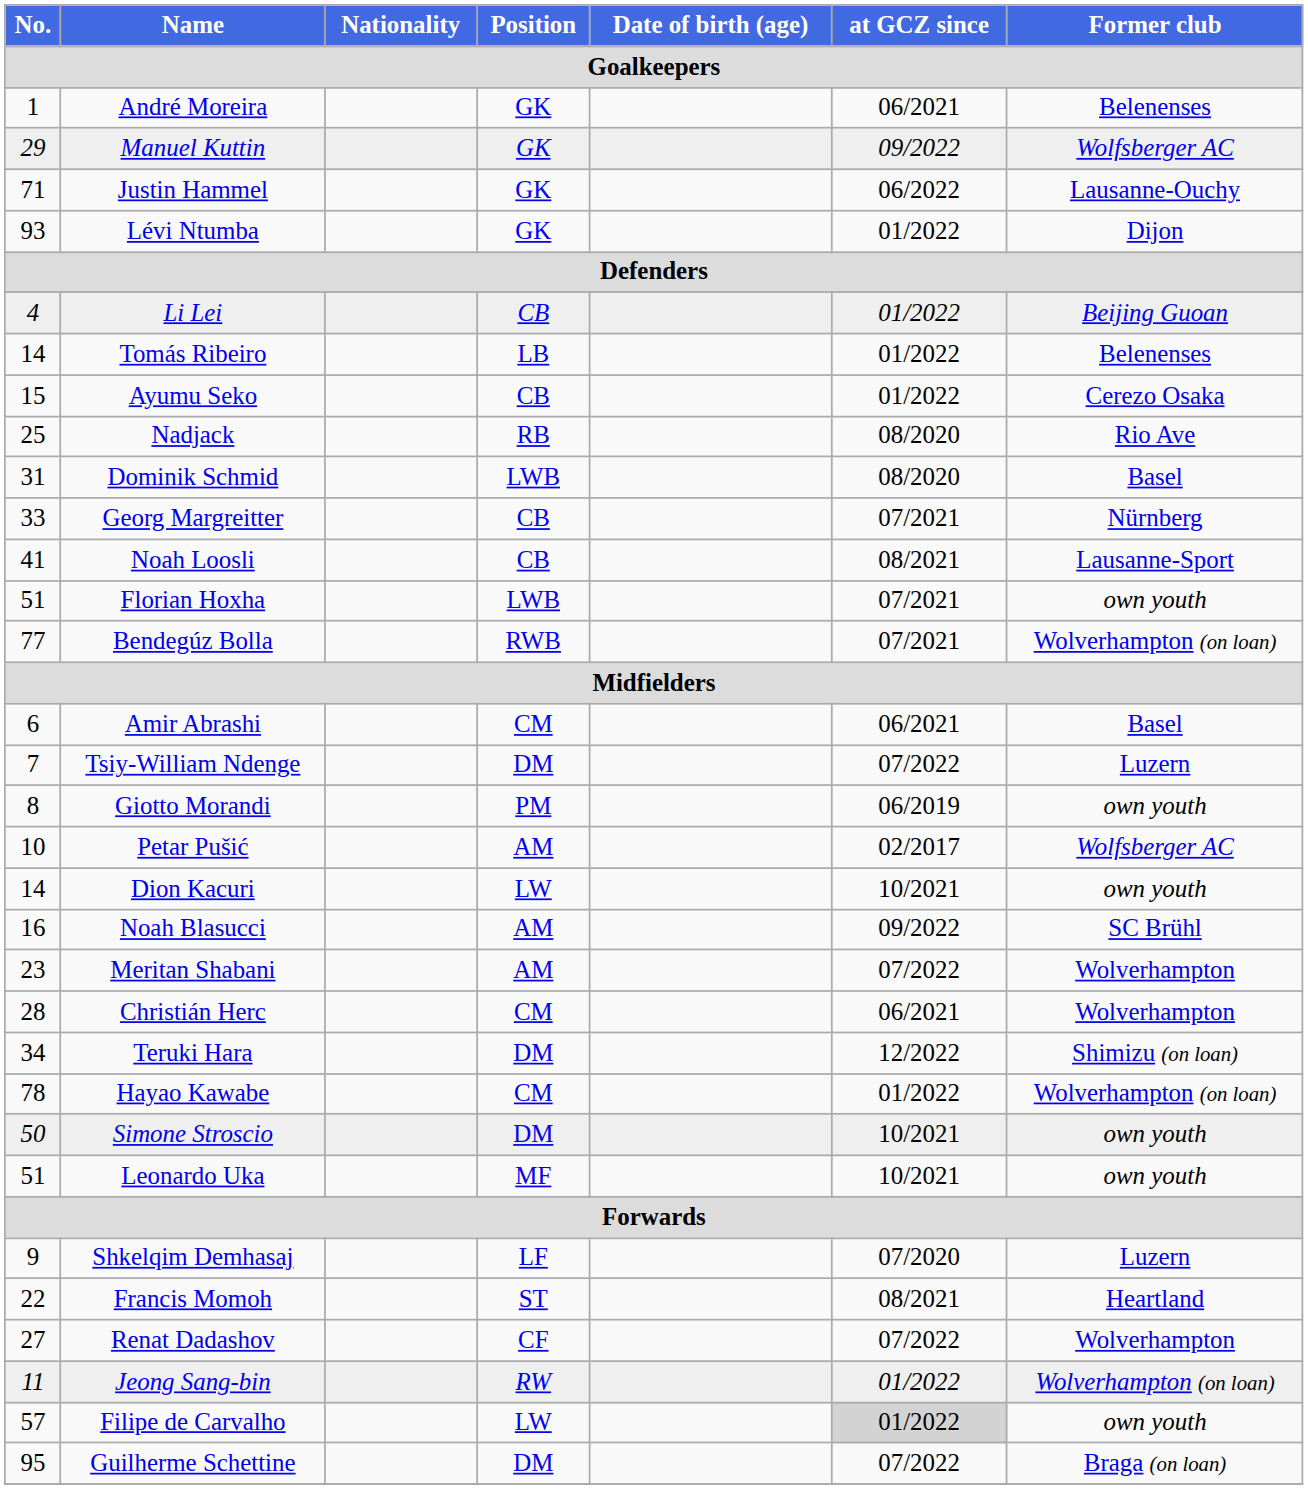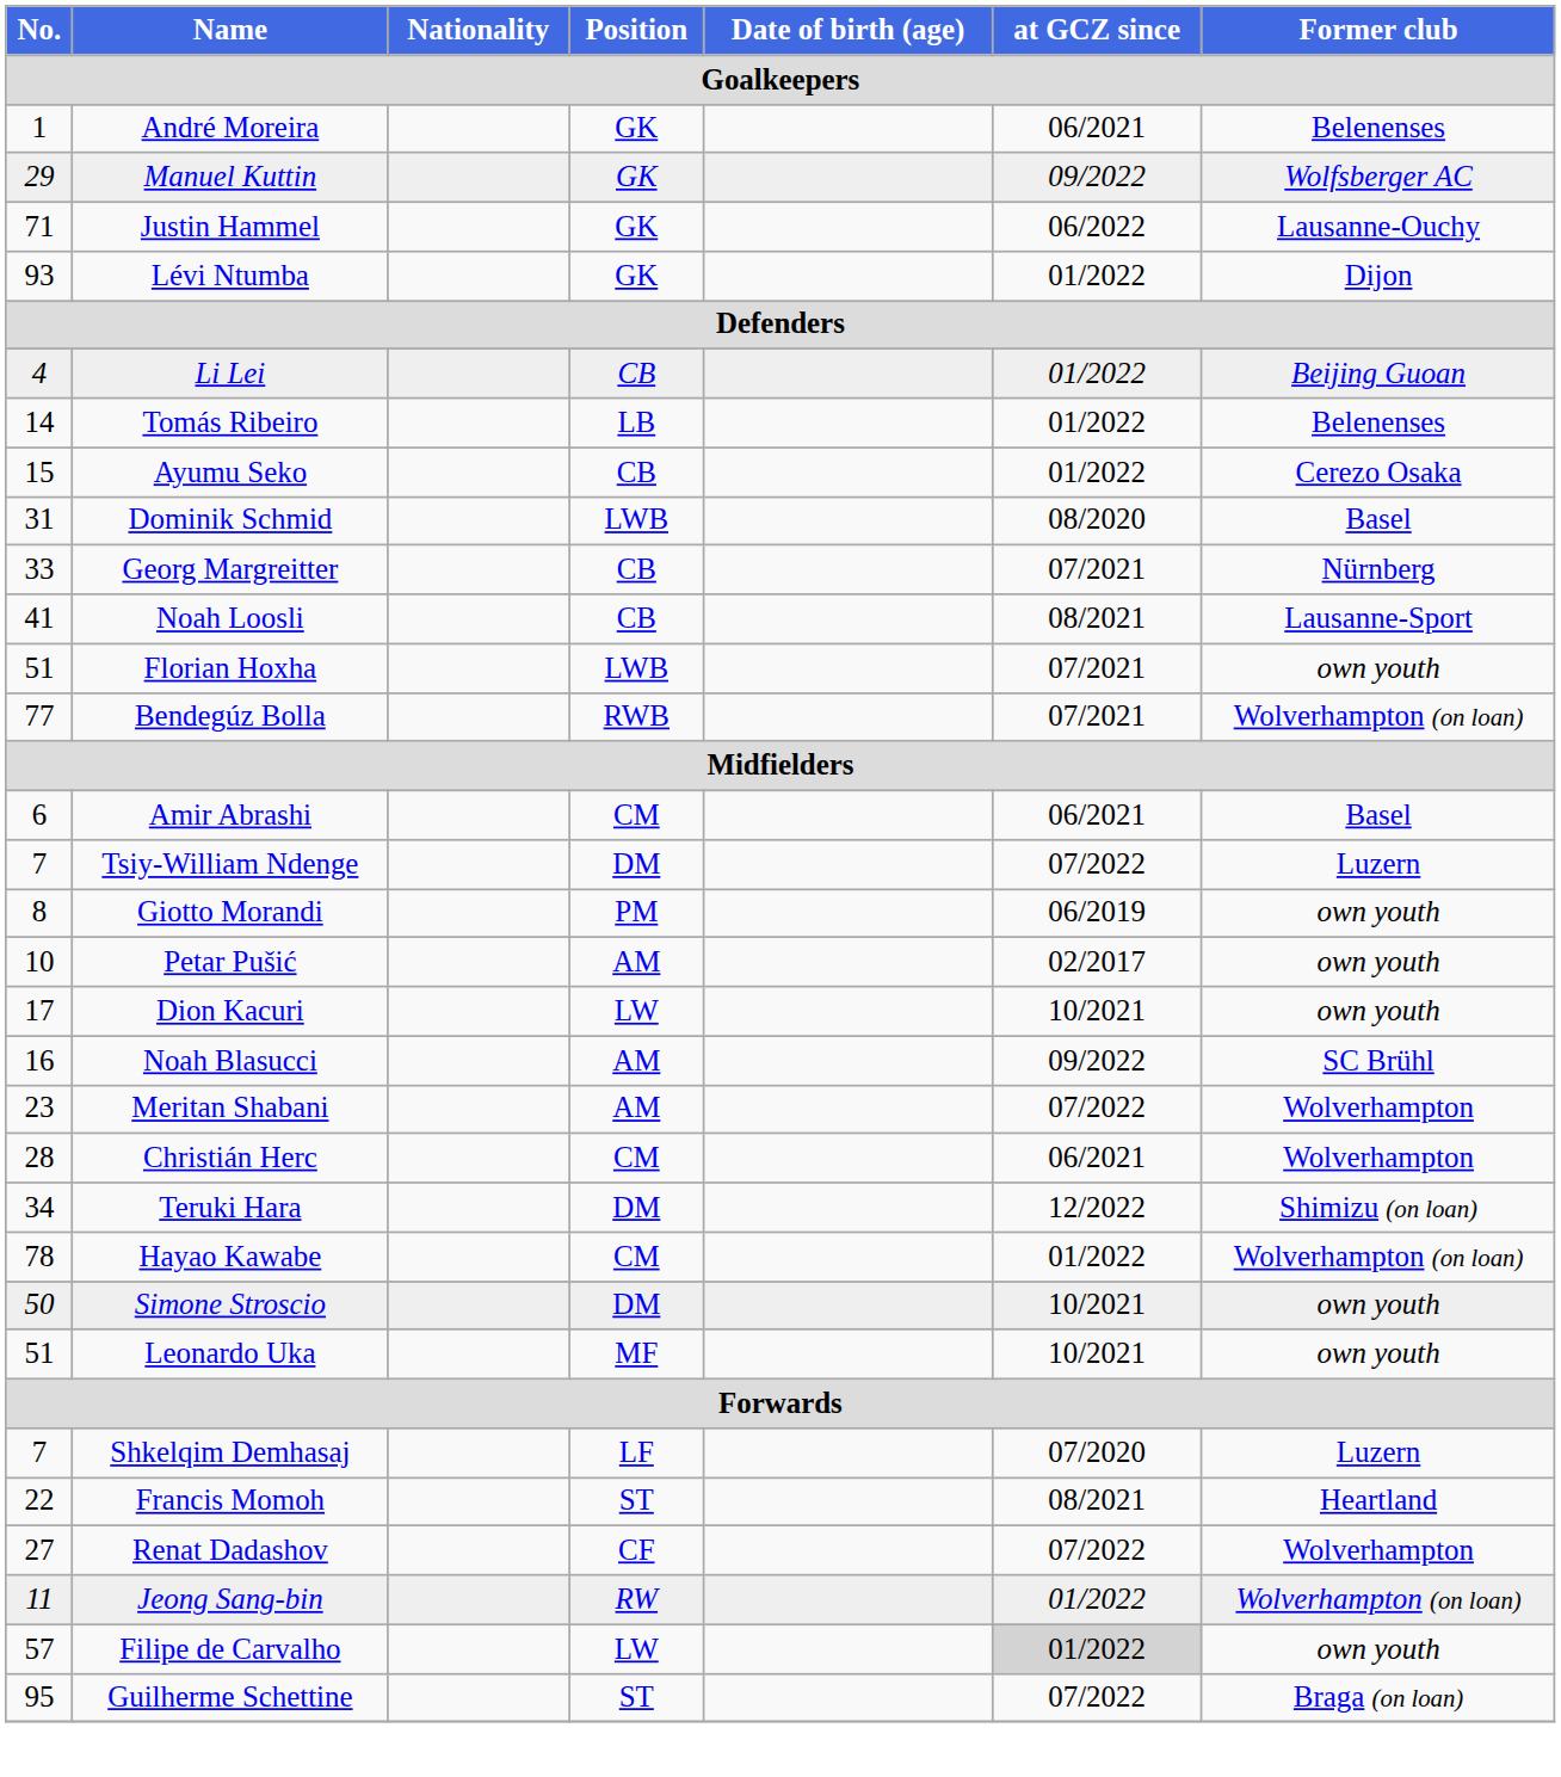 <table class="wikitable"  style="text-align:center; font-size:90%; width:85%;">
 <tr>
 <th style="background:#4169E1; color:white; text-align:center;">No.</th>
 <th style="background:#4169E1; color:white; text-align:center;">Name</th>
 <th style="background:#4169E1; color:white; text-align:center;">Nationality</th>
 <th style="background:#4169E1; color:white; text-align:center;">Position</th>
 <th style="background:#4169E1; color:white; text-align:center;">Date of birth (age)</th>
 <th style="background:#4169E1; color:white; text-align:center;">at GCZ since</th>
 <th style="background:#4169E1; color:white; text-align:center;">Former club</th>
 </tr>
 <tr>
 <th colspan="7"  style="background:#dcdcdc; text-align:center;">Goalkeepers</th>
 </tr>
 <tr>
 <td>1</td>
 <td><a href='#'>André Moreira</a></td>
 <td></td>
 <td><a href='#'>GK</a></td>
 <td></td>
 <td>06/2021</td>
 <td><a href='#'>Belenenses</a></td>
 </tr>
 <tr style="background:#EFEFEF">
 <td><em>29</em></td>
 <td><em><a href='#'>Manuel Kuttin</a></em></td>
 <td></td>
 <td><em><a href='#'>GK</a></em></td>
 <td><em></em></td>
 <td><em>09/2022</em></td>
 <td><em><a href='#'>Wolfsberger AC</a></em></td>
 </tr>
 <tr>
 <td>71</td>
 <td><a href='#'>Justin Hammel</a></td>
 <td></td>
 <td><a href='#'>GK</a></td>
 <td></td>
 <td>06/2022</td>
 <td><a href='#'>Lausanne-Ouchy</a></td>
 </tr>
 <tr>
 <td>93</td>
 <td><a href='#'>Lévi Ntumba</a></td>
 <td> </td>
 <td><a href='#'>GK</a></td>
 <td></td>
 <td>01/2022</td>
 <td><a href='#'>Dijon</a></td>
 </tr>
 <tr>
 <th colspan="7"  style="background:#dcdcdc; text-align:center;">Defenders</th>
 </tr>
 <tr style="background:#EFEFEF">
 <td><em>4</em></td>
 <td><em><a href='#'>Li Lei</a></em></td>
 <td></td>
 <td><em><a href='#'>CB</a></em></td>
 <td><em></em></td>
 <td><em>01/2022</em></td>
 <td><em><a href='#'>Beijing Guoan</a></em></td>
 </tr>
 <tr>
 <td>14</td>
 <td><a href='#'>Tomás Ribeiro</a></td>
 <td></td>
 <td><a href='#'>LB</a></td>
 <td></td>
 <td>01/2022</td>
 <td><a href='#'>Belenenses</a></td>
 </tr>
 <tr>
 <td>15</td>
 <td><a href='#'>Ayumu Seko</a></td>
 <td></td>
 <td><a href='#'>CB</a></td>
 <td></td>
 <td>01/2022</td>
 <td><a href='#'>Cerezo Osaka</a></td>
-</tr>
-<tr>
-<td>25</td>
-<td><a href='#'>Nadjack</a></td>
-<td> </td>
-<td><a href='#'>RB</a></td>
-<td></td>
-<td>08/2020</td>
-<td><a href='#'>Rio Ave</a></td>
 </tr>
 <tr>
 <td>31</td>
 <td><a href='#'>Dominik Schmid</a></td>
 <td></td>
 <td><a href='#'>LWB</a></td>
 <td></td>
 <td>08/2020</td>
 <td><a href='#'>Basel</a></td>
 </tr>
 <tr>
 <td>33</td>
 <td><a href='#'>Georg Margreitter</a></td>
 <td></td>
 <td><a href='#'>CB</a></td>
 <td></td>
 <td>07/2021</td>
 <td><a href='#'>Nürnberg</a></td>
 </tr>
 <tr>
 <td>41</td>
 <td><a href='#'>Noah Loosli</a></td>
 <td></td>
 <td><a href='#'>CB</a></td>
 <td></td>
 <td>08/2021</td>
 <td><a href='#'>Lausanne-Sport</a></td>
 </tr>
 <tr>
 <td>51</td>
 <td><a href='#'>Florian Hoxha</a></td>
 <td> </td>
 <td><a href='#'>LWB</a></td>
 <td></td>
 <td>07/2021</td>
 <td><em>own youth</em></td>
 </tr>
 <tr>
 <td>77</td>
 <td><a href='#'>Bendegúz Bolla</a></td>
 <td></td>
 <td><a href='#'>RWB</a></td>
 <td></td>
 <td>07/2021</td>
 <td><a href='#'>Wolverhampton</a> <small><em>(on loan)</em></small></td>
 </tr>
 <tr>
 <th colspan="7"  style="background:#dcdcdc; text-align:center;">Midfielders</th>
 </tr>
 <tr>
 <td>6</td>
 <td><a href='#'>Amir Abrashi</a></td>
 <td> </td>
 <td><a href='#'>CM</a></td>
 <td></td>
 <td>06/2021</td>
 <td><a href='#'>Basel</a></td>
 </tr>
 <tr>
 <td>7</td>
 <td><a href='#'>Tsiy-William Ndenge</a></td>
 <td> </td>
 <td><a href='#'>DM</a></td>
 <td></td>
 <td>07/2022</td>
 <td><a href='#'>Luzern</a></td>
 </tr>
 <tr>
 <td>8</td>
 <td><a href='#'>Giotto Morandi</a></td>
 <td></td>
 <td><a href='#'>PM</a></td>
 <td></td>
 <td>06/2019</td>
 <td><em>own youth</em></td>
 </tr>
 <tr>
 <td>10</td>
 <td><a href='#'>Petar Pušić</a></td>
 <td> </td>
 <td><a href='#'>AM</a></td>
 <td></td>
 <td>02/2017</td>
-<td><em><a href='#'>Wolfsberger AC</a></em></td>
+<td><em>own youth</em></td>
 </tr>
 <tr>
-<td>14</td>
+<td>17</td>
 <td><a href='#'>Dion Kacuri</a></td>
 <td> </td>
 <td><a href='#'>LW</a></td>
 <td></td>
 <td>10/2021</td>
 <td><em>own youth</em></td>
 </tr>
 <tr>
 <td>16</td>
 <td><a href='#'>Noah Blasucci</a></td>
 <td> </td>
 <td><a href='#'>AM</a></td>
 <td></td>
 <td>09/2022</td>
 <td><a href='#'>SC Brühl</a></td>
 </tr>
 <tr>
 <td>23</td>
 <td><a href='#'>Meritan Shabani</a></td>
 <td> </td>
 <td><a href='#'>AM</a></td>
 <td></td>
 <td>07/2022</td>
 <td><a href='#'>Wolverhampton</a></td>
 </tr>
 <tr>
 <td>28</td>
 <td><a href='#'>Christián Herc</a></td>
 <td></td>
 <td><a href='#'>CM</a></td>
 <td></td>
 <td>06/2021</td>
 <td><a href='#'>Wolverhampton</a></td>
 </tr>
 <tr>
 <td>34</td>
 <td><a href='#'>Teruki Hara</a></td>
 <td></td>
 <td><a href='#'>DM</a></td>
 <td></td>
 <td>12/2022</td>
 <td><a href='#'>Shimizu</a> <small><em>(on loan)</em></small></td>
 </tr>
 <tr>
 <td>78</td>
 <td><a href='#'>Hayao Kawabe</a></td>
 <td></td>
 <td><a href='#'>CM</a></td>
 <td></td>
 <td>01/2022</td>
 <td><a href='#'>Wolverhampton</a> <small><em>(on loan)</em></small></td>
 </tr>
 <tr style="background:#EFEFEF">
 <td><em>50</em></td>
 <td><em><a href='#'>Simone Stroscio</a></em></td>
 <td></td>
 <td><a href='#'>DM</a></td>
 <td></td>
 <td>10/2021</td>
 <td><em>own youth</em></td>
 </tr>
 <tr>
 <td>51</td>
 <td><a href='#'>Leonardo Uka</a></td>
 <td></td>
 <td><a href='#'>MF</a></td>
 <td></td>
 <td>10/2021</td>
 <td><em>own youth</em></td>
 </tr>
 <tr>
 <th colspan="7"  style="background:#dcdcdc; text-align:center;">Forwards</th>
 </tr>
 <tr>
-<td>9</td>
+<td>7</td>
 <td><a href='#'>Shkelqim Demhasaj</a></td>
 <td> </td>
 <td><a href='#'>LF</a></td>
 <td></td>
 <td>07/2020</td>
 <td><a href='#'>Luzern</a></td>
 </tr>
 <tr>
 <td>22</td>
 <td><a href='#'>Francis Momoh</a></td>
 <td></td>
 <td><a href='#'>ST</a></td>
 <td></td>
 <td>08/2021</td>
 <td><a href='#'>Heartland</a></td>
 </tr>
 <tr>
 <td>27</td>
 <td><a href='#'>Renat Dadashov</a></td>
 <td> </td>
 <td><a href='#'>CF</a></td>
 <td></td>
 <td>07/2022</td>
 <td><a href='#'>Wolverhampton</a></td>
 </tr>
 <tr style="background:#EFEFEF">
 <td><em>11</em></td>
 <td><em><a href='#'>Jeong Sang-bin</a></em></td>
 <td></td>
 <td><em><a href='#'>RW</a></em></td>
 <td><em></em></td>
 <td><em>01/2022</em></td>
 <td><em><a href='#'>Wolverhampton</a> <small>(on loan)</small></em></td>
 </tr>
 <tr>
 <td>57</td>
 <td><a href='#'>Filipe de Carvalho</a></td>
 <td></td>
 <td><a href='#'>LW</a></td>
 <td></td>
 <td style="background: lightgrey;">01/2022</td>
 <td><em>own youth</em></td>
 </tr>
 <tr>
 <td>95</td>
 <td><a href='#'>Guilherme Schettine</a></td>
 <td></td>
-<td><a href='#'>DM</a></td>
+<td><a href='#'>ST</a></td>
 <td></td>
 <td>07/2022</td>
 <td><a href='#'>Braga</a> <small><em>(on loan)</em></small></td>
 </tr>
 <tr>
 </tr>
 </table>
